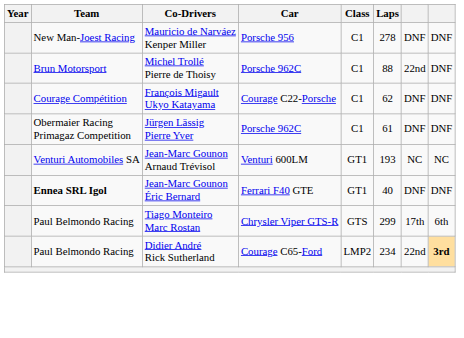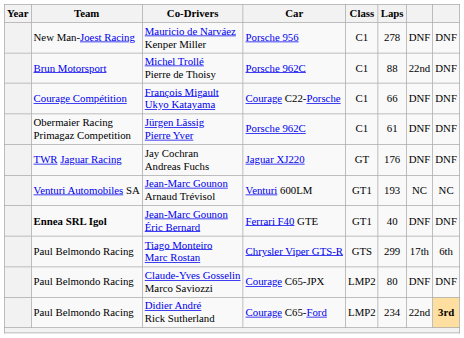 <table class="wikitable" style="text-align:center; font-size:90%">
 <tr>
 <th>Year</th>
 <th>Team</th>
 <th>Co-Drivers</th>
 <th>Car</th>
 <th>Class</th>
 <th>Laps</th>
 <th></th>
 <th></th>
 </tr>
 <tr>
 <th></th>
 <td align="left" nowrap> New Man-<a href='#'>Joest Racing</a></td>
 <td align="left" nowrap> <a href='#'>Mauricio de Narváez</a><br> Kenper Miller</td>
 <td align="left" nowrap><a href='#'>Porsche 956</a></td>
 <td>C1</td>
 <td>278</td>
 <td>DNF</td>
 <td>DNF</td>
 </tr>
 <tr>
 <th></th>
 <td align="left" nowrap> <a href='#'>Brun Motorsport</a></td>
 <td align="left" nowrap> <a href='#'>Michel Trollé</a><br> Pierre de Thoisy</td>
 <td align="left" nowrap><a href='#'>Porsche 962C</a></td>
 <td>C1</td>
 <td>88</td>
 <td>22nd</td>
 <td>DNF</td>
 </tr>
 <tr>
 <th></th>
 <td align="left" nowrap> <a href='#'>Courage Compétition</a></td>
 <td align="left" nowrap> <a href='#'>François Migault</a><br> <a href='#'>Ukyo Katayama</a></td>
 <td align="left" nowrap><a href='#'>Courage</a> C22-<a href='#'>Porsche</a></td>
 <td>C1</td>
-<td>62</td>
+<td>66</td>
 <td>DNF</td>
 <td>DNF</td>
 </tr>
 <tr>
 <th></th>
 <td align="left" nowrap> Obermaier Racing<br> Primagaz Competition</td>
 <td align="left" nowrap> <a href='#'>Jürgen Lässig</a><br> <a href='#'>Pierre Yver</a></td>
 <td align="left" nowrap><a href='#'>Porsche 962C</a></td>
 <td>C1</td>
 <td>61</td>
+<td>DNF</td>
+<td>DNF</td>
+</tr>
+<tr>
+<th></th>
+<td align="left" nowrap> <a href='#'>TWR</a> <a href='#'>Jaguar Racing</a></td>
+<td align="left" nowrap> Jay Cochran<br> Andreas Fuchs</td>
+<td align="left" nowrap><a href='#'>Jaguar XJ220</a></td>
+<td>GT</td>
+<td>176</td>
 <td>DNF</td>
 <td>DNF</td>
 </tr>
 <tr>
 <th></th>
 <td align="left" nowrap> <a href='#'>Venturi Automobiles</a> SA</td>
 <td align="left" nowrap> <a href='#'>Jean-Marc Gounon</a><br> Arnaud Trévisol</td>
 <td align="left" nowrap><a href='#'>Venturi</a> 600LM</td>
 <td>GT1</td>
 <td>193</td>
 <td>NC</td>
 <td>NC</td>
 </tr>
 <tr>
 <th></th>
 <td align="left" nowrap><strong> Ennea SRL Igol</strong></td>
 <td align="left" nowrap> <a href='#'>Jean-Marc Gounon</a><br> <a href='#'>Éric Bernard</a></td>
 <td align="left" nowrap><a href='#'>Ferrari F40</a> GTE</td>
 <td>GT1</td>
 <td>40</td>
 <td>DNF</td>
 <td>DNF</td>
 </tr>
 <tr>
 <th></th>
 <td align="left" nowrap> Paul Belmondo Racing</td>
 <td align="left" nowrap> <a href='#'>Tiago Monteiro</a><br> <a href='#'>Marc Rostan</a></td>
 <td align="left" nowrap><a href='#'>Chrysler Viper GTS-R</a></td>
 <td>GTS</td>
 <td>299</td>
 <td>17th</td>
 <td>6th</td>
 </tr>
 <tr>
 <th></th>
 <td align="left" nowrap> Paul Belmondo Racing</td>
+<td align="left" nowrap> <a href='#'>Claude-Yves Gosselin</a><br> Marco Saviozzi</td>
+<td align="left" nowrap><a href='#'>Courage</a> C65-JPX</td>
+<td>LMP2</td>
+<td>80</td>
+<td>DNF</td>
+<td>DNF</td>
+</tr>
+<tr>
+<th></th>
+<td align="left" nowrap> Paul Belmondo Racing</td>
 <td align="left" nowrap> <a href='#'>Didier André</a><br> Rick Sutherland</td>
 <td align="left" nowrap><a href='#'>Courage</a> C65-<a href='#'>Ford</a></td>
 <td>LMP2</td>
 <td>234</td>
 <td>22nd</td>
 <td style="background:#FFDF9F;"><strong>3rd</strong></td>
 </tr>
 <tr>
 <th colspan="8"></th>
 </tr>
 </table>
